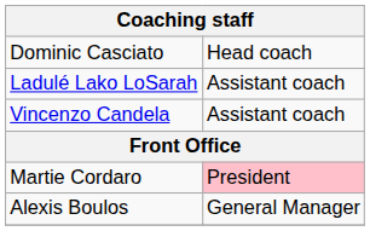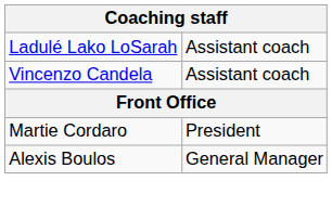 <table class="wikitable">
 <tr>
 <th colspan="2">Coaching staff</th>
-</tr>
-<tr>
-<td> Dominic Casciato</td>
-<td>Head coach</td>
 </tr>
 <tr>
 <td> <a href='#'>Ladulé Lako LoSarah</a></td>
 <td>Assistant coach</td>
 </tr>
 <tr>
 <td> <a href='#'>Vincenzo Candela</a></td>
 <td>Assistant coach</td>
 </tr>
 <tr>
 <th colspan="2">Front Office</th>
 </tr>
 <tr>
 <td> Martie Cordaro</td>
-<td style="background: pink;">President</td>
+<td>President</td>
 </tr>
 <tr>
 <td> Alexis Boulos</td>
 <td>General Manager</td>
 </tr>
 <tr>
 </tr>
 </table>
